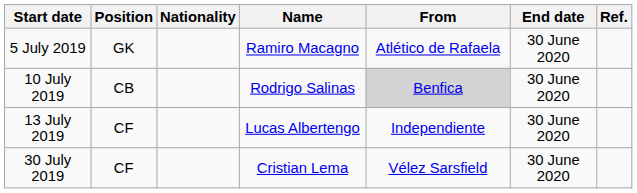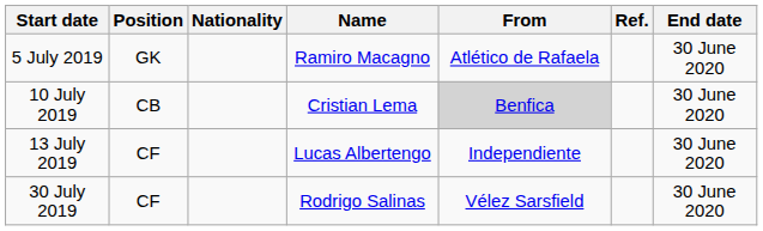 <table class="wikitable" style="text-align:center; font-size:90%; ">
 <tr>
 <th style="background:#; color:#; width:100px;">Start date</th>
 <th style="background:#; color:#; width:50px;">Position</th>
 <th style="background:#; color:#; width:50px;">Nationality</th>
 <th style="background:#; color:#; width:140px;">Name</th>
 <th style="background:#; color:#; width:155px;">From</th>
+<th style="background:#; color:#; width:25px;">Ref.</th>
 <th style="background:#; color:#; width:100px;">End date</th>
-<th style="background:#; color:#; width:25px;">Ref.</th>
 </tr>
 <tr>
 <td>5 July 2019</td>
 <td>GK</td>
 <td></td>
 <td><a href='#'>Ramiro Macagno</a></td>
 <td> <a href='#'>Atlético de Rafaela</a></td>
+<td></td>
 <td>30 June 2020</td>
-<td></td>
 </tr>
 <tr>
 <td>10 July 2019</td>
 <td>CB</td>
 <td></td>
-<td><a href='#'>Rodrigo Salinas</a></td>
+<td><a href='#'>Cristian Lema</a></td>
 <td style="background: lightgrey;"> <a href='#'>Benfica</a></td>
+<td></td>
 <td>30 June 2020</td>
-<td></td>
 </tr>
 <tr>
 <td>13 July 2019</td>
 <td>CF</td>
 <td></td>
 <td><a href='#'>Lucas Albertengo</a></td>
 <td> <a href='#'>Independiente</a></td>
+<td></td>
 <td>30 June 2020</td>
-<td></td>
 </tr>
 <tr>
 <td>30 July 2019</td>
 <td>CF</td>
 <td></td>
-<td><a href='#'>Cristian Lema</a></td>
+<td><a href='#'>Rodrigo Salinas</a></td>
 <td> <a href='#'>Vélez Sarsfield</a></td>
+<td></td>
 <td>30 June 2020</td>
-<td></td>
 </tr>
 </table>
